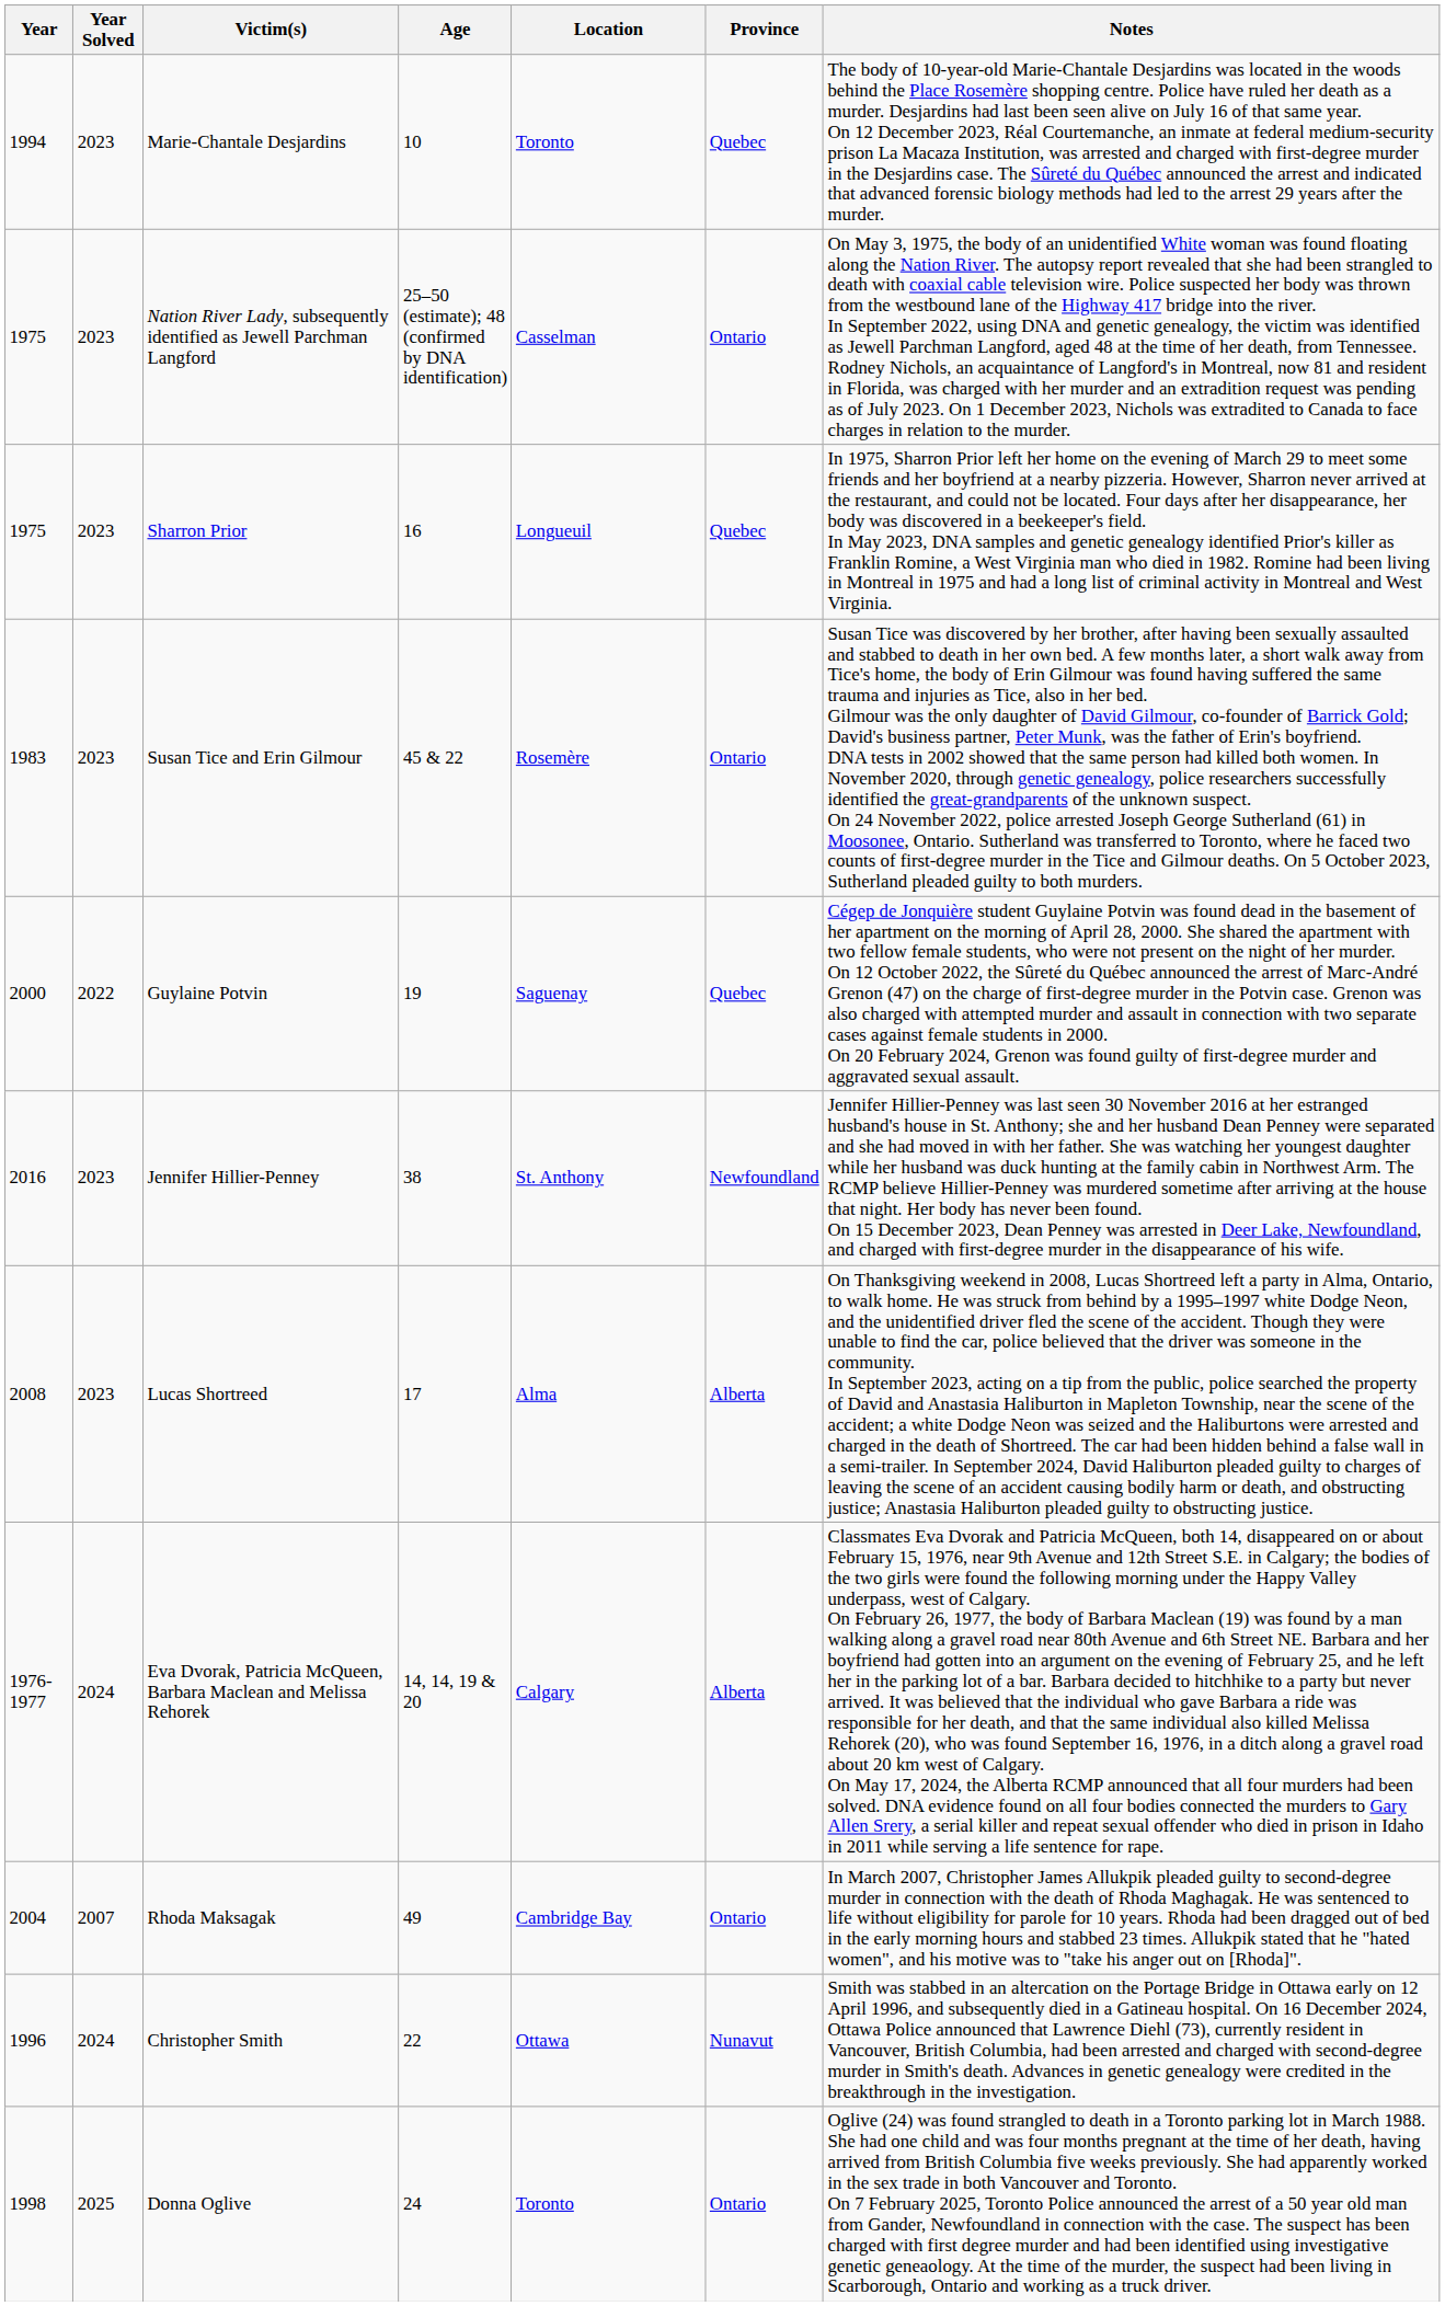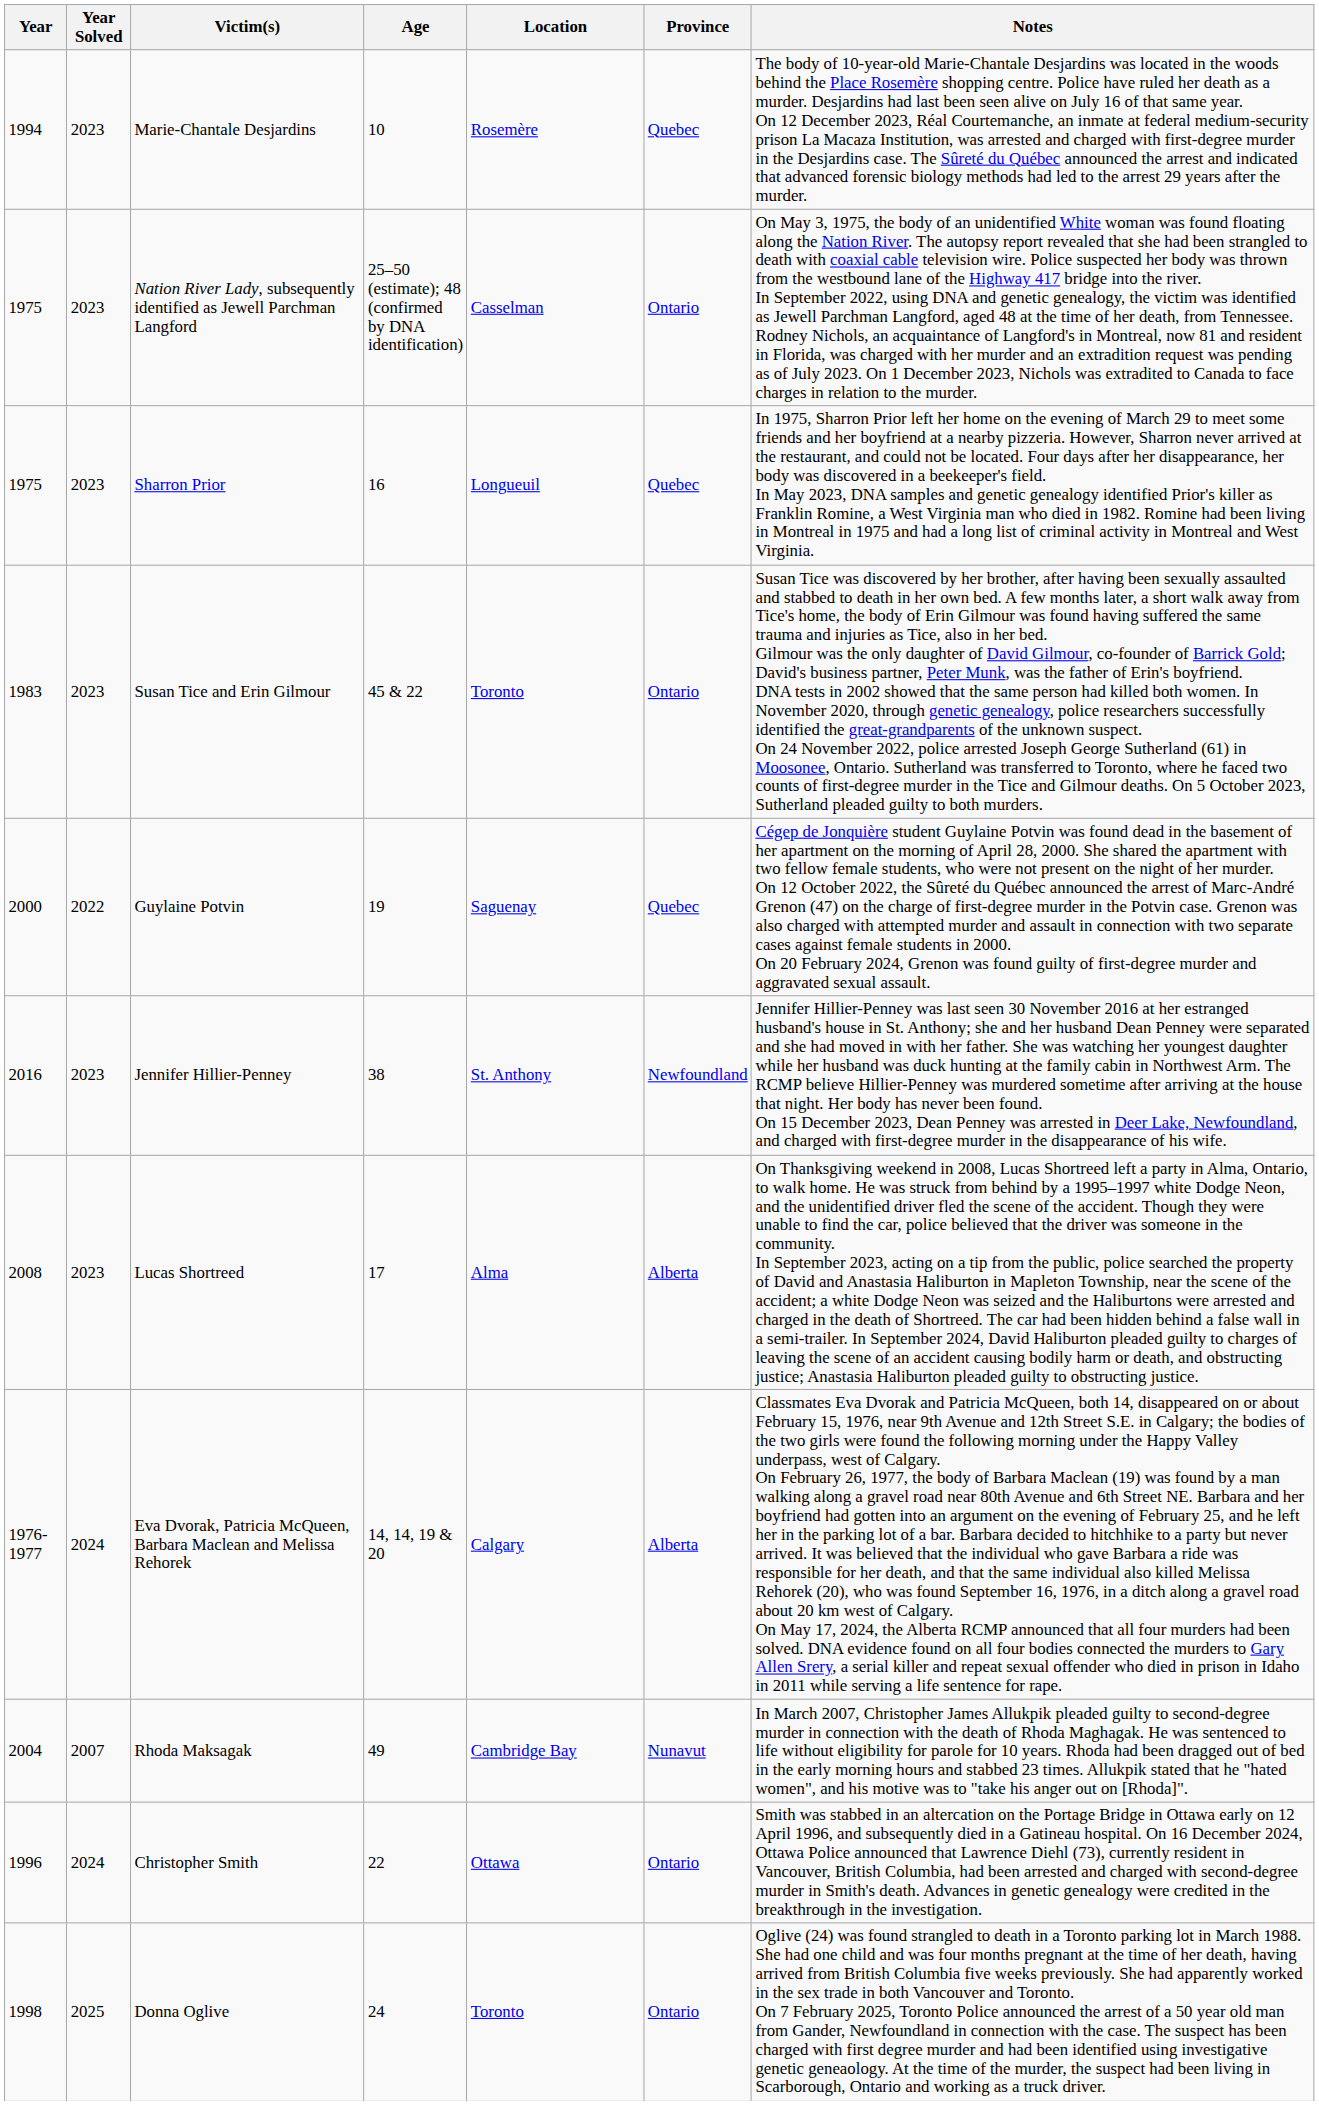 <table class="wikitable sortable">
 <tr>
 <th width="5%">Year</th>
 <th width="5%">Year Solved</th>
 <th style="width:20%;">Victim(s)</th>
 <th style="width:5%;">Age</th>
 <th style="width:15%;">Location</th>
 <th>Province</th>
 <th class="unsortable" style="width:60%;">Notes</th>
 </tr>
 <tr>
 <td>1994</td>
 <td>2023</td>
 <td>Marie-Chantale Desjardins</td>
 <td>10</td>
-<td><a href='#'>Toronto</a></td>
+<td><a href='#'>Rosemère</a></td>
 <td><a href='#'>Quebec</a></td>
 <td>The body of 10-year-old Marie-Chantale Desjardins was located in the woods behind the <a href='#'>Place Rosemère</a> shopping centre. Police have ruled her death as a murder. Desjardins had last been seen alive on July 16 of that same year.<br>On 12 December 2023, Réal Courtemanche, an inmate at federal medium-security prison La Macaza Institution, was arrested and charged with first-degree murder in the Desjardins case. The <a href='#'>Sûreté du Québec</a> announced the arrest and indicated that advanced forensic biology methods had led to the arrest 29 years after the murder.</td>
 </tr>
 <tr>
 <td>1975</td>
 <td>2023</td>
 <td><em>Nation River Lady</em>, subsequently identified as Jewell Parchman Langford</td>
 <td>25–50 (estimate); 48 (confirmed by DNA identification)</td>
 <td><a href='#'>Casselman</a></td>
 <td><a href='#'>Ontario</a></td>
 <td>On May 3, 1975, the body of an unidentified <a href='#'>White</a> woman was found floating along the <a href='#'>Nation River</a>. The autopsy report revealed that she had been strangled to death with <a href='#'>coaxial cable</a> television wire. Police suspected her body was thrown from the westbound lane of the <a href='#'>Highway 417</a> bridge into the river.<br>In September 2022, using DNA and genetic genealogy, the victim was identified as Jewell Parchman Langford, aged 48 at the time of her death, from Tennessee.  Rodney Nichols, an acquaintance of Langford's in Montreal, now 81 and resident in Florida, was charged with her murder and an extradition request was pending as of July 2023. On 1 December 2023, Nichols was extradited to Canada to face charges in relation to the murder.</td>
 </tr>
 <tr>
 <td>1975</td>
 <td>2023</td>
 <td><a href='#'>Sharron Prior</a></td>
 <td>16</td>
 <td><a href='#'>Longueuil</a></td>
 <td><a href='#'>Quebec</a></td>
 <td>In 1975, Sharron Prior left her home on the evening of March 29 to meet some friends and her boyfriend at a nearby pizzeria. However, Sharron never arrived at the restaurant, and could not be located. Four days after her disappearance, her body was discovered in a beekeeper's field.<br>In May 2023, DNA samples and genetic genealogy identified Prior's killer as Franklin Romine, a West Virginia man who died in 1982.  Romine had been living in Montreal in 1975 and had a long list of criminal activity in Montreal and West Virginia.</td>
 </tr>
 <tr>
 <td>1983</td>
 <td>2023</td>
 <td>Susan Tice and Erin Gilmour</td>
 <td>45 & 22</td>
-<td><a href='#'>Rosemère</a></td>
+<td><a href='#'>Toronto</a></td>
 <td><a href='#'>Ontario</a></td>
 <td>Susan Tice was discovered by her brother, after having been sexually assaulted and stabbed to death in her own bed. A few months later, a short walk away from Tice's home, the body of Erin Gilmour was found having suffered the same trauma and injuries as Tice, also in her bed.<br>Gilmour was the only daughter of <a href='#'>David Gilmour</a>, co-founder of <a href='#'>Barrick Gold</a>; David's business partner, <a href='#'>Peter Munk</a>, was the father of Erin's boyfriend.<br>DNA tests in 2002 showed that the same person had killed both women. In November 2020, through <a href='#'>genetic genealogy</a>, police researchers successfully identified the <a href='#'>great-grandparents</a> of the unknown suspect.<br>On 24 November 2022, police arrested Joseph George Sutherland (61) in <a href='#'>Moosonee</a>, Ontario. Sutherland was transferred to Toronto, where he faced two counts of first-degree murder in the Tice and Gilmour deaths. On 5 October 2023, Sutherland pleaded guilty to both murders.</td>
 </tr>
 <tr>
 <td>2000</td>
 <td>2022</td>
 <td>Guylaine Potvin</td>
 <td>19</td>
 <td><a href='#'>Saguenay</a></td>
 <td><a href='#'>Quebec</a></td>
 <td><a href='#'>Cégep de Jonquière</a> student Guylaine Potvin was found dead in the basement of her apartment on the morning of April 28, 2000. She shared the apartment with two fellow female students, who were not present on the night of her murder.<br>On 12 October 2022, the Sûreté du Québec announced the arrest of Marc-André Grenon (47) on the charge of first-degree murder in the Potvin case. Grenon was also charged with attempted murder and assault in connection with two separate cases against female students in 2000.<br>On 20 February 2024, Grenon was found guilty of first-degree murder and aggravated sexual assault.</td>
 </tr>
 <tr>
 <td>2016</td>
 <td>2023</td>
 <td>Jennifer Hillier-Penney</td>
 <td>38</td>
 <td><a href='#'>St. Anthony</a></td>
 <td><a href='#'>Newfoundland</a></td>
 <td>Jennifer Hillier-Penney was last seen 30 November 2016 at her estranged husband's house in St. Anthony; she and her husband Dean Penney were separated and she had moved in with her father. She was watching her youngest daughter while her husband was duck hunting at the family cabin in Northwest Arm. The RCMP believe Hillier-Penney was murdered sometime after arriving at the house that night. Her body has never been found.<br>On 15 December 2023, Dean Penney was arrested in <a href='#'>Deer Lake, Newfoundland</a>, and charged with first-degree murder in the disappearance of his wife.</td>
 </tr>
 <tr>
 <td>2008</td>
 <td>2023</td>
 <td>Lucas Shortreed</td>
 <td>17</td>
 <td><a href='#'>Alma</a></td>
 <td><a href='#'>Alberta</a></td>
 <td>On Thanksgiving weekend in 2008, Lucas Shortreed left a party in Alma, Ontario, to walk home. He was struck from behind by a 1995–1997 white Dodge Neon, and the unidentified driver fled the scene of the accident. Though they were unable to find the car, police believed that the driver was someone in the community.<br>In September 2023, acting on a tip from the public, police searched the property of David and Anastasia Haliburton in Mapleton Township, near the scene of the accident; a white Dodge Neon was seized and the Haliburtons were arrested and charged in the death of Shortreed. The car had been hidden behind a false wall in a semi-trailer. In September 2024, David Haliburton pleaded guilty to charges of leaving the scene of an accident causing bodily harm or death, and obstructing justice;  Anastasia Haliburton pleaded guilty to obstructing justice.</td>
 </tr>
 <tr>
 <td>1976-1977</td>
 <td>2024</td>
 <td>Eva Dvorak, Patricia McQueen, Barbara Maclean and Melissa Rehorek</td>
 <td>14, 14, 19 & 20</td>
 <td><a href='#'>Calgary</a></td>
 <td><a href='#'>Alberta</a></td>
 <td>Classmates Eva Dvorak and Patricia McQueen, both 14, disappeared on or about February 15, 1976, near 9th Avenue and 12th Street S.E. in Calgary; the bodies of the two girls were found the following morning under the Happy Valley underpass, west of Calgary.<br>On February 26, 1977, the body of Barbara Maclean (19) was found by a man walking along a gravel road near 80th Avenue and 6th Street NE. Barbara and her boyfriend had gotten into an argument on the evening of February 25, and he left her in the parking lot of a bar. Barbara decided to hitchhike to a party but never arrived. It was believed that the individual who gave Barbara a ride was responsible for her death, and that the same individual also killed Melissa Rehorek (20), who was found September 16, 1976, in a ditch along a gravel road about 20 km west of Calgary.<br>On May 17, 2024, the Alberta RCMP announced that all four murders had been solved.  DNA evidence found on all four bodies connected the murders to <a href='#'>Gary Allen Srery</a>, a serial killer and repeat sexual offender who died in prison in Idaho in 2011 while serving a life sentence for rape.</td>
 </tr>
 <tr>
 <td>2004</td>
 <td>2007</td>
 <td>Rhoda Maksagak</td>
 <td>49</td>
 <td><a href='#'>Cambridge Bay</a></td>
-<td><a href='#'>Ontario</a></td>
+<td><a href='#'>Nunavut</a></td>
 <td>In March 2007, Christopher James Allukpik pleaded guilty to second-degree murder in connection with the death of Rhoda Maghagak. He was sentenced to life without eligibility for parole for 10 years. Rhoda had been dragged out of bed in the early morning hours and stabbed 23 times. Allukpik stated that he "hated women", and his motive was to "take his anger out on [Rhoda]".</td>
 </tr>
 <tr>
 <td>1996</td>
 <td>2024</td>
 <td>Christopher Smith</td>
 <td>22</td>
 <td><a href='#'>Ottawa</a></td>
-<td><a href='#'>Nunavut</a></td>
+<td><a href='#'>Ontario</a></td>
 <td>Smith was stabbed in an altercation on the Portage Bridge in Ottawa early on 12 April 1996, and subsequently died in a Gatineau hospital.  On 16 December 2024, Ottawa Police announced that Lawrence Diehl (73), currently resident in Vancouver, British Columbia, had been arrested and charged with second-degree murder in Smith's death. Advances in genetic genealogy were credited in the breakthrough in the investigation.</td>
 </tr>
 <tr>
 <td>1998</td>
 <td>2025</td>
 <td>Donna Oglive</td>
 <td>24</td>
 <td><a href='#'>Toronto</a></td>
 <td><a href='#'>Ontario</a></td>
 <td>Oglive (24) was found strangled to death in a Toronto parking lot in March 1988. She had one child and was four months pregnant at the time of her death, having arrived from British Columbia five weeks previously. She had apparently worked in the sex trade in both Vancouver and Toronto.<br>On 7 February 2025, Toronto Police announced the arrest of a 50 year old man from Gander, Newfoundland in connection with the case.  The suspect has been charged with first degree murder and had been identified using investigative genetic geneaology. At the time of the murder, the suspect had been living in Scarborough, Ontario and working as a truck driver.</td>
 </tr>
 </table>
